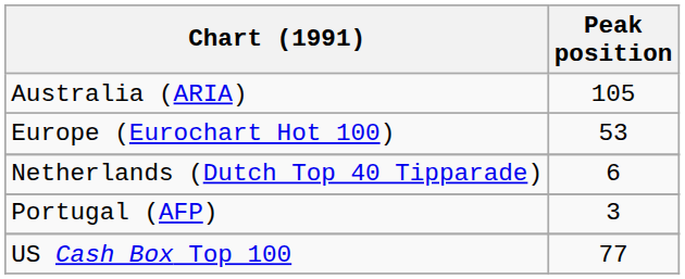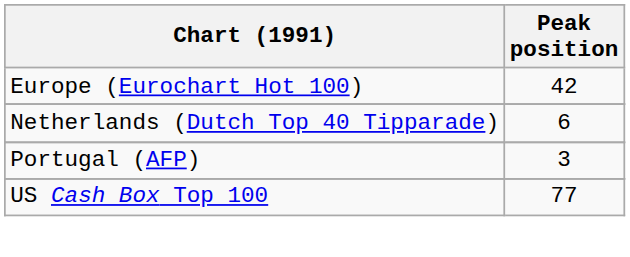 <table class="wikitable sortable">
 <tr>
 <th>Chart (1991)</th>
 <th>Peak<br>position</th>
 </tr>
 <tr>
-<td>Australia (<a href='#'>ARIA</a>)</td>
-<td align="center">105</td>
-</tr>
-<tr>
 <td>Europe (<a href='#'>Eurochart Hot 100</a>)</td>
-<td align="center">53</td>
+<td align="center">42</td>
 </tr>
 <tr>
 </tr>
 <tr>
 <td>Netherlands (<a href='#'>Dutch Top 40 Tipparade</a>)</td>
 <td align="center">6</td>
 </tr>
 <tr>
 </tr>
 <tr>
 <td>Portugal (<a href='#'>AFP</a>)</td>
 <td align="center">3</td>
 </tr>
 <tr>
 </tr>
 <tr>
 <td scope="row">US <a href='#'><em>Cash Box</em> Top 100</a></td>
 <td style="text-align:center;">77</td>
 </tr>
 </table>
